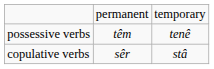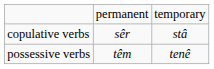 <table class="wikitable">
 <tr>
 <td> </td>
 <td>permanent</td>
 <td>temporary</td>
 </tr>
 <tr>
+<td>copulative verbs</td>
+<td style="text-align:center"><em>sêr</em></td>
+<td style="text-align:center"><em>stâ</em></td>
+</tr>
+<tr>
 <td>possessive verbs</td>
 <td style="text-align:center"><em>têm</em></td>
 <td style="text-align:center"><em>tenê</em></td>
 </tr>
-<tr>
-<td>copulative verbs</td>
-<td style="text-align:center"><em>sêr</em></td>
-<td style="text-align:center"><em>stâ</em></td>
-</tr>
 </table>
